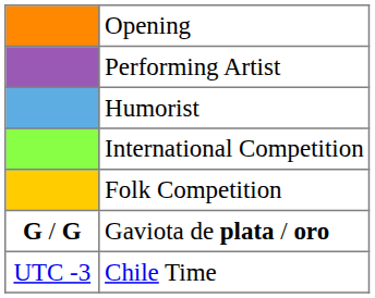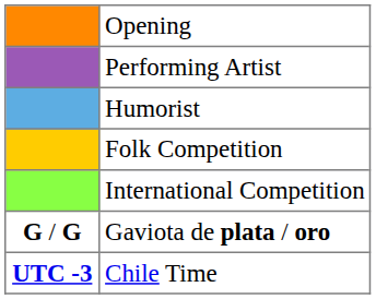 <table bgcolor="#f7f8ff" cellpadding="3" cellspacing="0" border="1" style="font-size: 95%; border: gray solid 1px; border-collapse: collapse;text-align:center;">
 <tr valign=top>
 <td style="background: #ff8800;"  width="20"></td>
 <td bgcolor="#ffffff" align="left">Opening</td>
 </tr>
 <tr valign=top>
 <td style="background: #9B59B6;"  width="20"></td>
 <td bgcolor="#ffffff" align="left">Performing Artist</td>
 </tr>
 <tr valign=top>
 <td style="background: #5dade2;"  width="20"></td>
 <td bgcolor="#ffffff" align="left">Humorist</td>
 </tr>
 <tr valign=top>
+<td style="background: #ffcc00;"  width="20"></td>
+<td bgcolor="#ffffff" align="left">Folk Competition</td>
+</tr>
+<tr valign=top>
 <td style="background: #88ff44;" width="20"></td>
 <td bgcolor="#ffffff" align="left">International Competition</td>
-</tr>
-<tr valign=top>
-<td style="background: #ffcc00;"  width="20"></td>
-<td bgcolor="#ffffff" align="left">Folk Competition</td>
 </tr>
 <tr valign=top>
 <td style="background: #ffffff;" width="20"><span><strong>G</strong></span> / <span><strong>G</strong></span></td>
 <td bgcolor="#ffffff" align="left">Gaviota de <span><strong>plata</strong></span> / <span><strong>oro</strong></span></td>
 </tr>
 <tr valign=top>
-<td style="background: #ffffff;" width="50"><a href='#'>UTC -3</a></td>
+<td style="background: #ffffff;" width="50"><strong><a href='#'>UTC -3</a></strong></td>
 <td bgcolor="#ffffff" align="left"><a href='#'>Chile</a> Time</td>
 </tr>
 </table>
